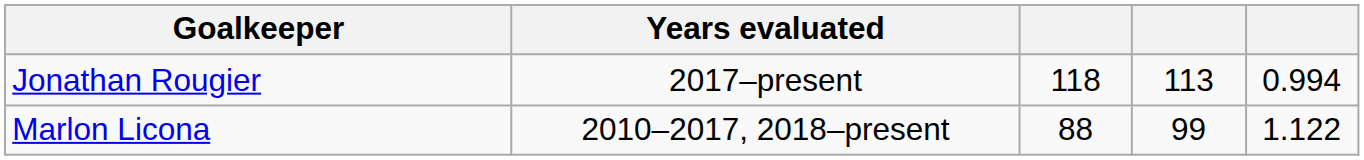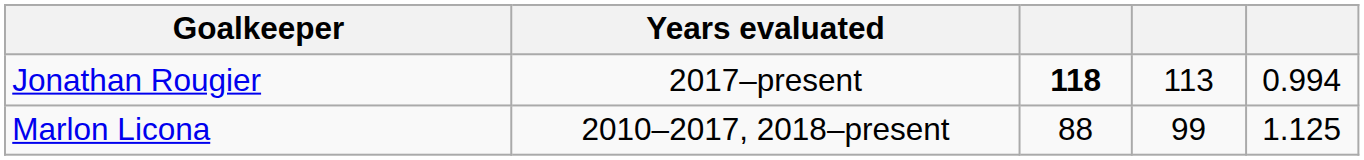 <table class="wikitable">
 <tr>
 <th width="250">Goalkeeper</th>
 <th width="250">Years evaluated</th>
 <th width="50"></th>
 <th width="50"></th>
 <th width="50"></th>
 </tr>
 <tr align=center>
 <td align=left> <a href='#'>Jonathan Rougier</a></td>
 <td>2017–present</td>
-<td>118</td>
+<td><strong>118</strong></td>
 <td>113</td>
 <td>0.994</td>
 </tr>
 <tr align=center>
 <td align=left> <a href='#'>Marlon Licona</a></td>
 <td>2010–2017, 2018–present</td>
 <td>88</td>
 <td>99</td>
-<td>1.122</td>
+<td>1.125</td>
 </tr>
 </table>
